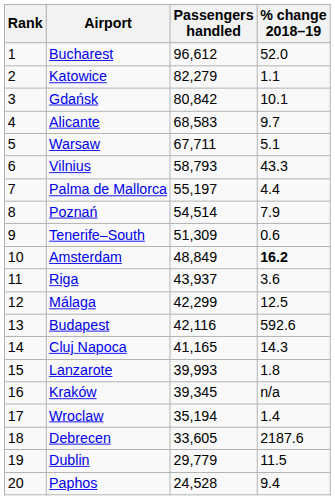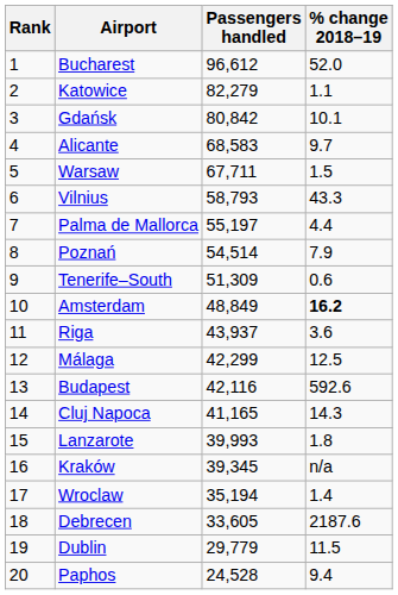 <table class="wikitable sortable">
 <tr style="background:lightgrey;">
 <th>Rank</th>
 <th>Airport</th>
 <th>Passengers<br>handled</th>
 <th>% change<br>2018–19</th>
 </tr>
 <tr>
 <td>1</td>
 <td><a href='#'>Bucharest</a></td>
 <td>96,612</td>
 <td> 52.0</td>
 </tr>
 <tr>
 <td>2</td>
 <td><a href='#'>Katowice</a></td>
 <td>82,279</td>
 <td> 1.1</td>
 </tr>
 <tr>
 <td>3</td>
 <td><a href='#'>Gdańsk</a></td>
 <td>80,842</td>
 <td> 10.1</td>
 </tr>
 <tr>
 <td>4</td>
 <td><a href='#'>Alicante</a></td>
 <td>68,583</td>
 <td> 9.7</td>
 </tr>
 <tr>
 <td>5</td>
 <td><a href='#'>Warsaw</a></td>
 <td>67,711</td>
-<td> 5.1</td>
+<td> 1.5</td>
 </tr>
 <tr>
 <td>6</td>
 <td><a href='#'>Vilnius</a></td>
 <td>58,793</td>
 <td> 43.3</td>
 </tr>
 <tr>
 <td>7</td>
 <td><a href='#'>Palma de Mallorca</a></td>
 <td>55,197</td>
 <td> 4.4</td>
 </tr>
 <tr>
 <td>8</td>
 <td><a href='#'>Poznań</a></td>
 <td>54,514</td>
 <td> 7.9</td>
 </tr>
 <tr>
 <td>9</td>
 <td><a href='#'>Tenerife–South</a></td>
 <td>51,309</td>
 <td> 0.6</td>
 </tr>
 <tr>
 <td>10</td>
 <td><a href='#'>Amsterdam</a></td>
 <td>48,849</td>
 <td><strong> 16.2</strong></td>
 </tr>
 <tr>
 <td>11</td>
 <td><a href='#'>Riga</a></td>
 <td>43,937</td>
 <td> 3.6</td>
 </tr>
 <tr>
 <td>12</td>
 <td><a href='#'>Málaga</a></td>
 <td>42,299</td>
 <td> 12.5</td>
 </tr>
 <tr>
 <td>13</td>
 <td><a href='#'>Budapest</a></td>
 <td>42,116</td>
 <td> 592.6</td>
 </tr>
 <tr>
 <td>14</td>
 <td><a href='#'>Cluj Napoca</a></td>
 <td>41,165</td>
 <td> 14.3</td>
 </tr>
 <tr>
 <td>15</td>
 <td><a href='#'>Lanzarote</a></td>
 <td>39,993</td>
 <td> 1.8</td>
 </tr>
 <tr>
 <td>16</td>
 <td><a href='#'>Kraków</a></td>
 <td>39,345</td>
 <td>n/a</td>
 </tr>
 <tr>
 <td>17</td>
 <td><a href='#'>Wroclaw</a></td>
 <td>35,194</td>
 <td> 1.4</td>
 </tr>
 <tr>
 <td>18</td>
 <td><a href='#'>Debrecen</a></td>
 <td>33,605</td>
 <td> 2187.6</td>
 </tr>
 <tr>
 <td>19</td>
 <td><a href='#'>Dublin</a></td>
 <td>29,779</td>
 <td> 11.5</td>
 </tr>
 <tr>
 <td>20</td>
 <td><a href='#'>Paphos</a></td>
 <td>24,528</td>
 <td> 9.4</td>
 </tr>
 </table>
